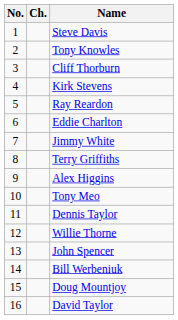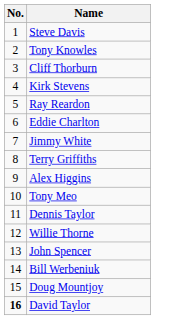 <table class="wikitable" style="text-align: center;">
 <tr>
 <th>No.</th>
-<th>Ch.</th>
 <th width=165>Name</th>
 </tr>
 <tr>
 <td>1</td>
-<td></td>
 <td style="text-align:left;"> <a href='#'>Steve Davis</a></td>
 </tr>
 <tr>
 <td>2</td>
-<td></td>
 <td style="text-align:left;"> <a href='#'>Tony Knowles</a></td>
 </tr>
 <tr>
 <td>3</td>
-<td></td>
 <td style="text-align:left;"> <a href='#'>Cliff Thorburn</a></td>
 </tr>
 <tr>
 <td>4</td>
-<td></td>
 <td style="text-align:left;"> <a href='#'>Kirk Stevens</a></td>
 </tr>
 <tr>
 <td>5</td>
-<td></td>
 <td style="text-align:left;"> <a href='#'>Ray Reardon</a></td>
 </tr>
 <tr>
 <td>6</td>
-<td></td>
 <td style="text-align:left;"> <a href='#'>Eddie Charlton</a></td>
 </tr>
 <tr>
 <td>7</td>
-<td></td>
 <td style="text-align:left;"> <a href='#'>Jimmy White</a></td>
 </tr>
 <tr>
 <td>8</td>
-<td></td>
 <td style="text-align:left;"> <a href='#'>Terry Griffiths</a></td>
 </tr>
 <tr>
 <td>9</td>
-<td></td>
 <td style="text-align:left;"> <a href='#'>Alex Higgins</a></td>
 </tr>
 <tr>
 <td>10</td>
-<td></td>
 <td style="text-align:left;"> <a href='#'>Tony Meo</a></td>
 </tr>
 <tr>
 <td>11</td>
-<td></td>
 <td style="text-align:left;"> <a href='#'>Dennis Taylor</a></td>
 </tr>
 <tr>
 <td>12</td>
-<td></td>
 <td style="text-align:left;"> <a href='#'>Willie Thorne</a></td>
 </tr>
 <tr>
 <td>13</td>
-<td></td>
 <td style="text-align:left;"> <a href='#'>John Spencer</a></td>
 </tr>
 <tr>
 <td>14</td>
-<td></td>
 <td style="text-align:left;"> <a href='#'>Bill Werbeniuk</a></td>
 </tr>
 <tr>
 <td>15</td>
-<td></td>
 <td style="text-align:left;"> <a href='#'>Doug Mountjoy</a></td>
 </tr>
 <tr>
-<td>16</td>
-<td></td>
+<td><strong>16</strong></td>
 <td style="text-align:left;"> <a href='#'>David Taylor</a></td>
 </tr>
 </table>
